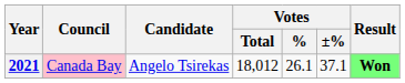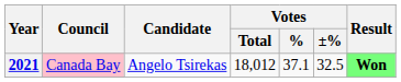 <table class="wikitable sortable">
 <tr>
 <th rowspan="2">Year</th>
 <th rowspan="2">Council</th>
 <th rowspan="2">Candidate</th>
 <th colspan="3">Votes</th>
 <th rowspan="2">Result</th>
 </tr>
 <tr>
 <th>Total</th>
 <th>%</th>
 <th>±%</th>
 </tr>
 <tr>
 <th rowspan="3"><a href='#'>2021</a></th>
 <td style="background: pink;"><a href='#'>Canada Bay</a></td>
 <td><a href='#'>Angelo Tsirekas</a></td>
 <td align="center">18,012</td>
-<td align="center">26.1</td>
-<td align="center"> 37.1</td>
+<td align="center">37.1</td>
+<td align="center"> 32.5</td>
 <td align="center"; style=background:#76FF7A><strong>Won</strong></td>
 </tr>
 </table>
